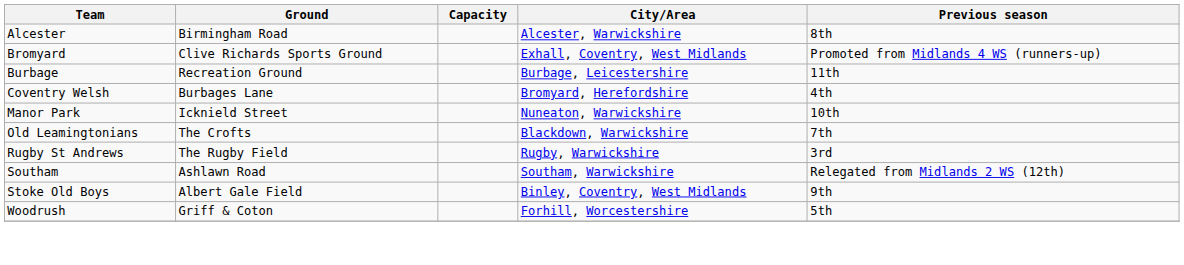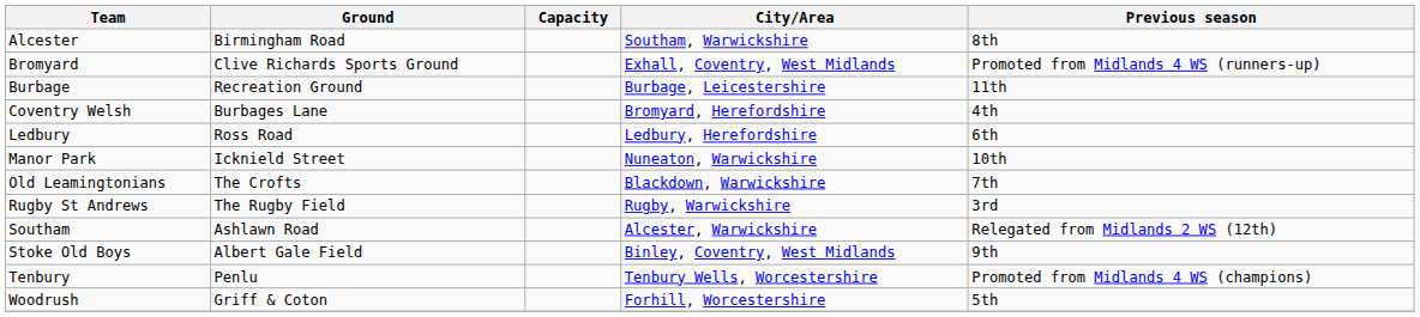 <table class="wikitable sortable" width=100%>
 <tr>
 <th>Team</th>
 <th>Ground</th>
 <th>Capacity</th>
 <th>City/Area</th>
 <th>Previous season</th>
 </tr>
 <tr>
 <td>Alcester</td>
 <td>Birmingham Road</td>
 <td></td>
-<td><a href='#'>Alcester</a>, <a href='#'>Warwickshire</a></td>
+<td><a href='#'>Southam</a>, <a href='#'>Warwickshire</a></td>
 <td>8th</td>
 </tr>
 <tr>
 <td>Bromyard</td>
 <td>Clive Richards Sports Ground</td>
 <td></td>
 <td><a href='#'>Exhall</a>, <a href='#'>Coventry</a>, <a href='#'>West Midlands</a></td>
 <td>Promoted from <a href='#'>Midlands 4 WS</a> (runners-up)</td>
 </tr>
 <tr>
 <td>Burbage</td>
 <td>Recreation Ground</td>
 <td></td>
 <td><a href='#'>Burbage</a>, <a href='#'>Leicestershire</a></td>
 <td>11th</td>
 </tr>
 <tr>
 <td>Coventry Welsh</td>
 <td>Burbages Lane</td>
 <td></td>
 <td><a href='#'>Bromyard</a>, <a href='#'>Herefordshire</a></td>
 <td>4th</td>
+</tr>
+<tr>
+<td>Ledbury</td>
+<td>Ross Road</td>
+<td></td>
+<td><a href='#'>Ledbury</a>, <a href='#'>Herefordshire</a></td>
+<td>6th</td>
 </tr>
 <tr>
 <td>Manor Park</td>
 <td>Icknield Street</td>
 <td></td>
 <td><a href='#'>Nuneaton</a>, <a href='#'>Warwickshire</a></td>
 <td>10th</td>
 </tr>
 <tr>
 <td>Old Leamingtonians</td>
 <td>The Crofts</td>
 <td></td>
 <td><a href='#'>Blackdown</a>, <a href='#'>Warwickshire</a></td>
 <td>7th</td>
 </tr>
 <tr>
 <td>Rugby St Andrews</td>
 <td>The Rugby Field</td>
 <td></td>
 <td><a href='#'>Rugby</a>, <a href='#'>Warwickshire</a></td>
 <td>3rd</td>
 </tr>
 <tr>
 <td>Southam</td>
 <td>Ashlawn Road</td>
 <td></td>
-<td><a href='#'>Southam</a>, <a href='#'>Warwickshire</a></td>
+<td><a href='#'>Alcester</a>, <a href='#'>Warwickshire</a></td>
 <td>Relegated from <a href='#'>Midlands 2 WS</a> (12th)</td>
 </tr>
 <tr>
 <td>Stoke Old Boys</td>
 <td>Albert Gale Field</td>
 <td></td>
 <td><a href='#'>Binley</a>, <a href='#'>Coventry</a>, <a href='#'>West Midlands</a></td>
 <td>9th</td>
+</tr>
+<tr>
+<td>Tenbury</td>
+<td>Penlu</td>
+<td></td>
+<td><a href='#'>Tenbury Wells</a>, <a href='#'>Worcestershire</a></td>
+<td>Promoted from <a href='#'>Midlands 4 WS</a> (champions)</td>
 </tr>
 <tr>
 <td>Woodrush</td>
 <td>Griff & Coton</td>
 <td></td>
 <td><a href='#'>Forhill</a>, <a href='#'>Worcestershire</a></td>
 <td>5th</td>
 </tr>
 <tr>
 </tr>
 </table>
